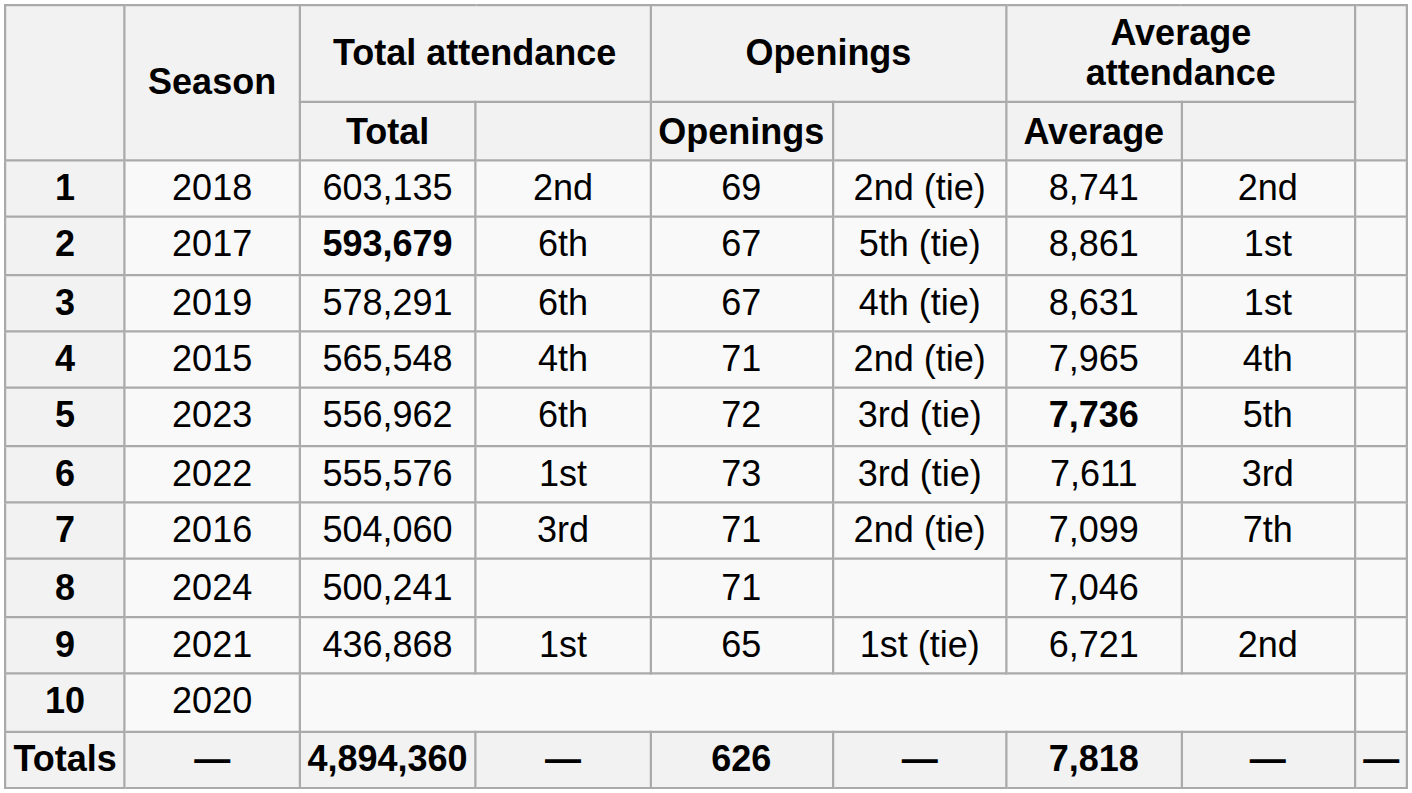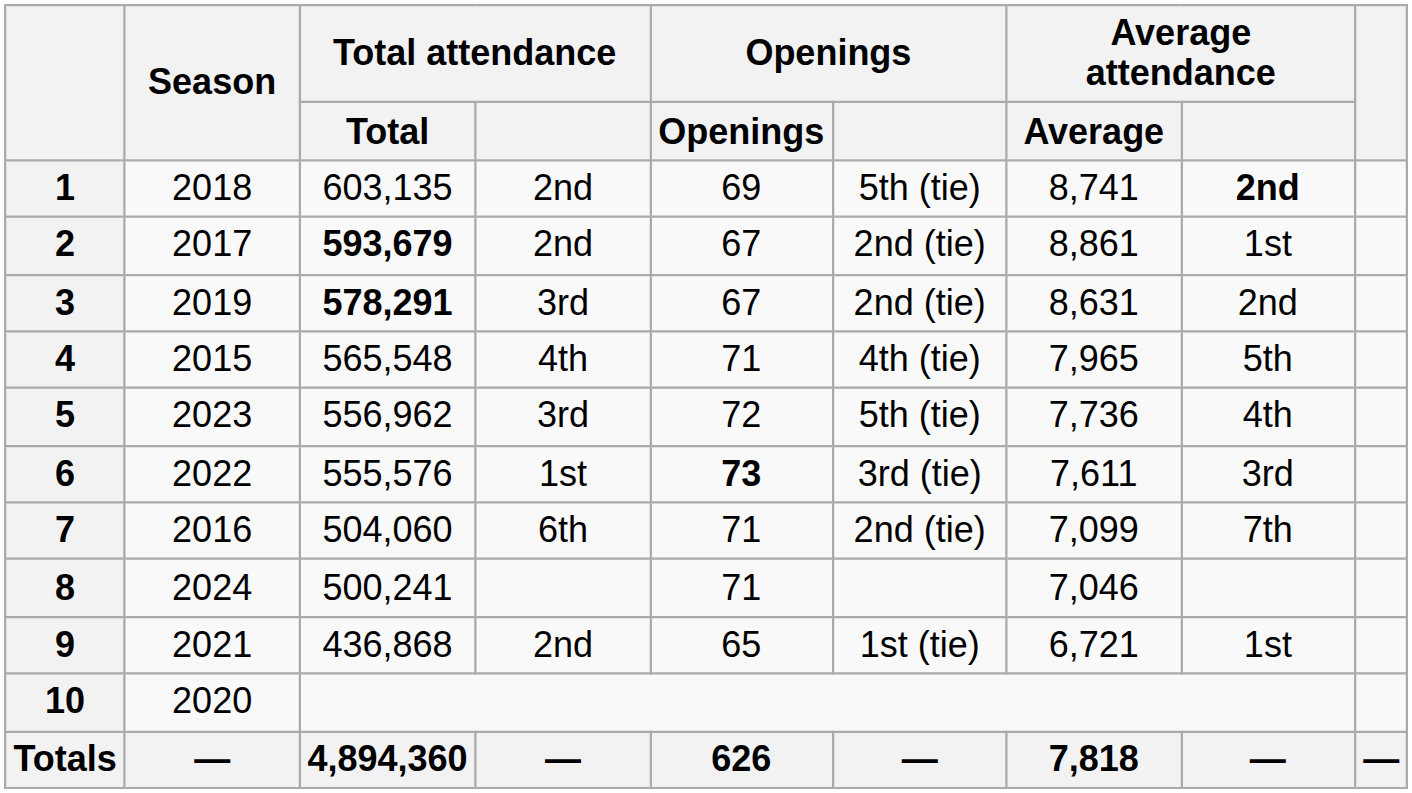 <table class="wikitable sortable plainrowheaders" style="text-align:center">
 <tr>
 <th rowspan="2" scope="col"></th>
 <th rowspan="2" scope="col" width="70px">Season</th>
 <th colspan="2" scope="col">Total attendance</th>
 <th colspan="2" scope="col">Openings</th>
 <th colspan="2" scope="col">Average attendance</th>
 <th class="unsortable" scope="col" rowspan="2"></th>
 </tr>
 <tr>
 <th width="70px" scope="col">Total</th>
 <th width="70px" scope="col"></th>
 <th width="70px" scope="col">Openings</th>
 <th width="70px" scope="col"></th>
 <th width="70px" scope="col">Average</th>
 <th width="70px" scope="col"></th>
 </tr>
 <tr>
 <th scope="row" style="text-align:center">1</th>
 <td>2018</td>
 <td>603,135</td>
 <td>2nd</td>
 <td>69</td>
-<td>2nd (tie)</td>
+<td>5th (tie)</td>
 <td>8,741</td>
-<td>2nd</td>
+<td><strong>2nd</strong></td>
 <td></td>
 </tr>
 <tr>
 <th scope="row" style="text-align:center">2</th>
 <td>2017</td>
 <td><strong>593,679</strong></td>
-<td>6th</td>
+<td>2nd</td>
 <td>67</td>
-<td>5th (tie)</td>
+<td>2nd (tie)</td>
 <td>8,861</td>
 <td>1st</td>
 <td></td>
 </tr>
 <tr>
 <th scope="row" style="text-align:center">3</th>
 <td>2019</td>
-<td>578,291</td>
-<td>6th</td>
+<td><strong>578,291</strong></td>
+<td>3rd</td>
 <td>67</td>
-<td>4th (tie)</td>
+<td>2nd (tie)</td>
 <td>8,631</td>
-<td>1st</td>
+<td>2nd</td>
 <td></td>
 </tr>
 <tr>
 <th scope="row" style="text-align:center">4</th>
 <td>2015</td>
 <td>565,548</td>
 <td>4th</td>
 <td>71</td>
-<td>2nd (tie)</td>
+<td>4th (tie)</td>
 <td>7,965</td>
-<td>4th</td>
+<td>5th</td>
 <td></td>
 </tr>
 <tr>
 <th scope="row" style="text-align:center">5</th>
 <td>2023</td>
 <td>556,962</td>
-<td>6th</td>
+<td>3rd</td>
 <td>72</td>
-<td>3rd (tie)</td>
-<td><strong>7,736</strong></td>
-<td>5th</td>
+<td>5th (tie)</td>
+<td>7,736</td>
+<td>4th</td>
 <td></td>
 </tr>
 <tr>
 <th scope="row" style="text-align:center">6</th>
 <td>2022</td>
 <td>555,576</td>
 <td>1st</td>
-<td>73</td>
+<td><strong>73</strong></td>
 <td>3rd (tie)</td>
 <td>7,611</td>
 <td>3rd</td>
 <td></td>
 </tr>
 <tr>
 <th scope="row" style="text-align:center">7</th>
 <td>2016</td>
 <td>504,060</td>
-<td>3rd</td>
+<td>6th</td>
 <td>71</td>
 <td>2nd (tie)</td>
 <td>7,099</td>
 <td>7th</td>
 <td></td>
 </tr>
 <tr>
 <th scope="row" style="text-align:center">8</th>
 <td>2024</td>
 <td>500,241</td>
 <td></td>
 <td>71</td>
 <td></td>
 <td>7,046</td>
 <td></td>
 <td></td>
 </tr>
 <tr>
 <th scope="row" style="text-align:center">9</th>
 <td>2021</td>
 <td>436,868</td>
-<td>1st</td>
+<td>2nd</td>
 <td>65</td>
 <td>1st (tie)</td>
 <td>6,721</td>
-<td>2nd</td>
+<td>1st</td>
 <td></td>
 </tr>
 <tr>
 <th scope="row" style="text-align:center">10</th>
 <td>2020</td>
 <td colspan="6"></td>
 <td></td>
 </tr>
 <tr class="sortbottom">
 <th scope="row" style="text-align:center"><strong>Totals</strong></th>
 <th>—</th>
 <th>4,894,360</th>
 <th>—</th>
 <th>626</th>
 <th>—</th>
 <th>7,818</th>
 <th>—</th>
 <th>—</th>
 </tr>
 </table>
